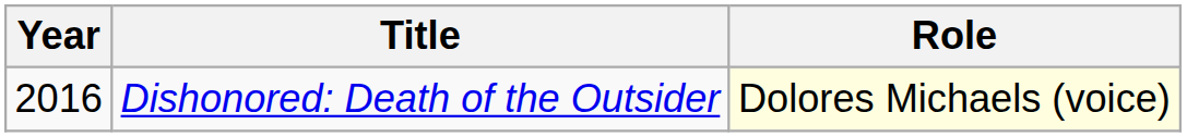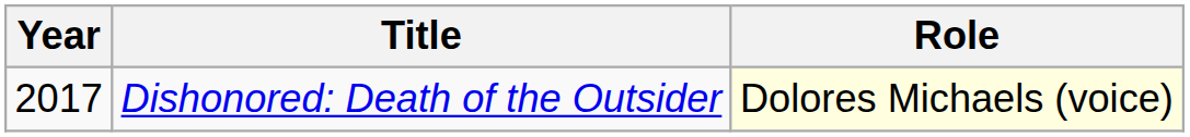 <table class="wikitable plainrowheaders sortable" style="margin-right: 0;">
 <tr>
 <th>Year</th>
 <th>Title</th>
 <th>Role</th>
 </tr>
 <tr>
-<td>2016</td>
+<td>2017</td>
 <td><em><a href='#'>Dishonored: Death of the Outsider</a></em></td>
 <td style="background: lightyellow;">Dolores Michaels (voice)</td>
 </tr>
 </table>
